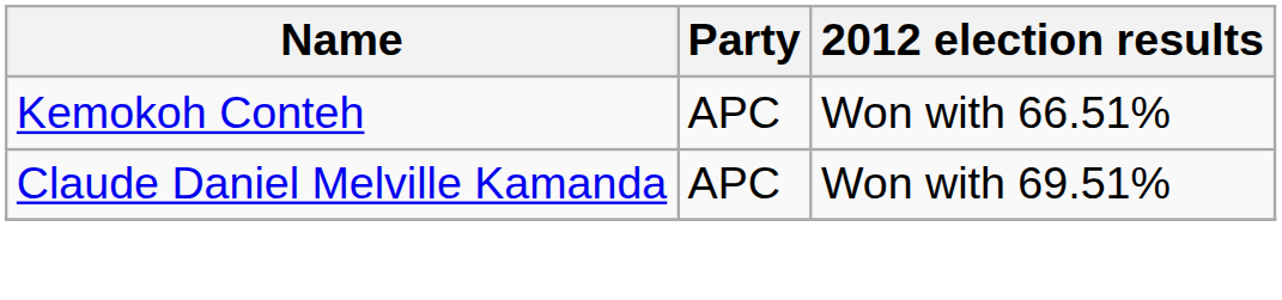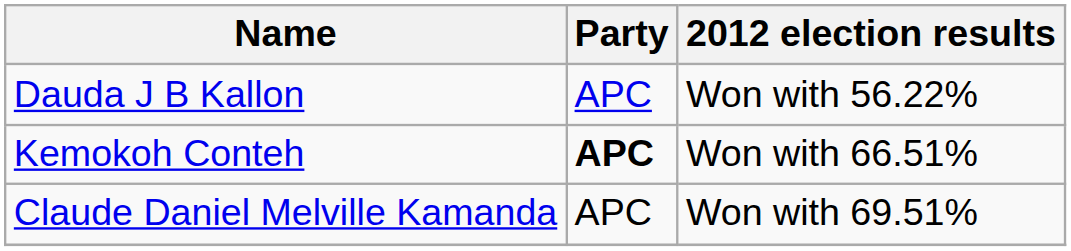 <table class="wikitable">
 <tr>
 <th>Name</th>
 <th>Party</th>
 <th>2012 election results</th>
 </tr>
 <tr>
+<td><a href='#'>Dauda J B Kallon</a></td>
+<td><a href='#'>APC</a></td>
+<td>Won with 56.22%</td>
+</tr>
+<tr>
 <td><a href='#'>Kemokoh Conteh</a></td>
-<td>APC</td>
+<td><strong>APC</strong></td>
 <td>Won with 66.51%</td>
 </tr>
 <tr>
 <td><a href='#'>Claude Daniel Melville Kamanda</a></td>
 <td>APC</td>
 <td>Won with 69.51%</td>
 </tr>
 <tr>
 </tr>
 </table>
